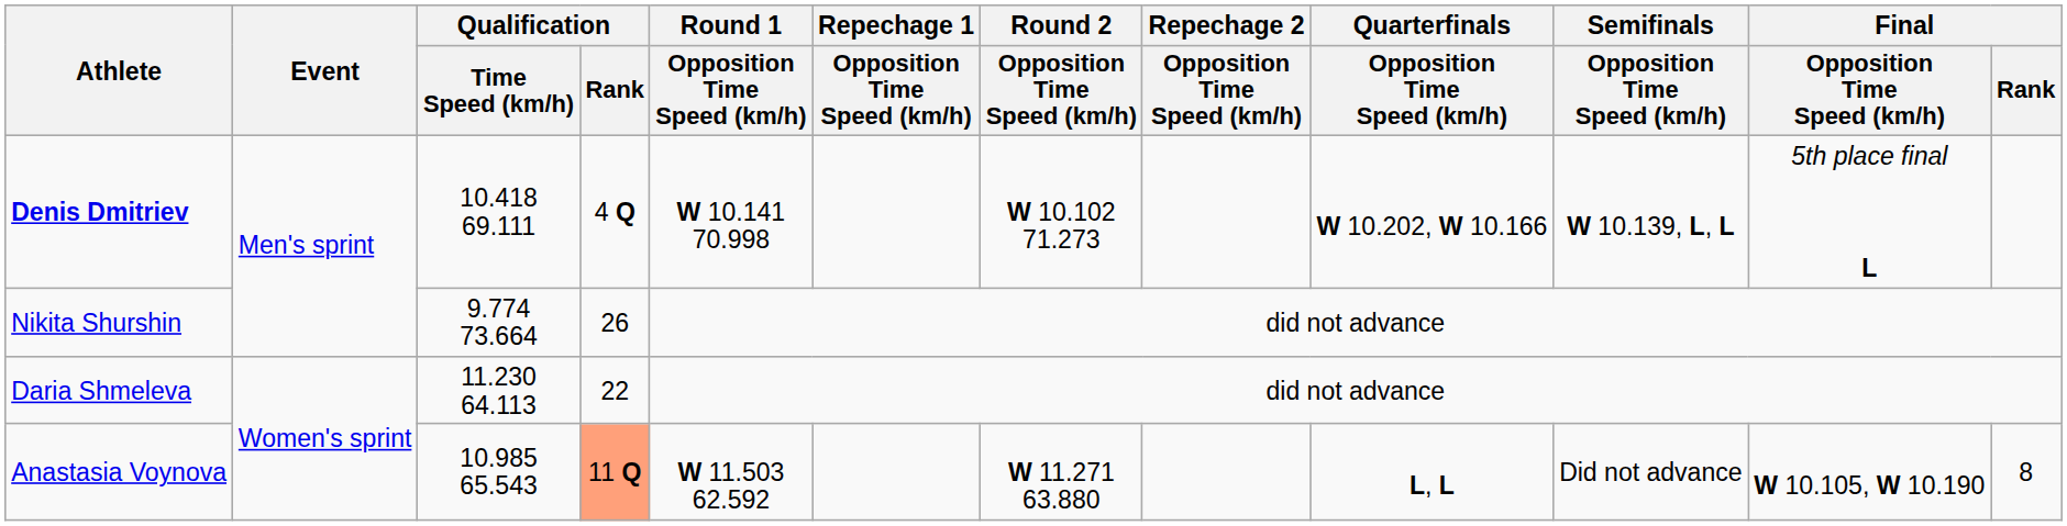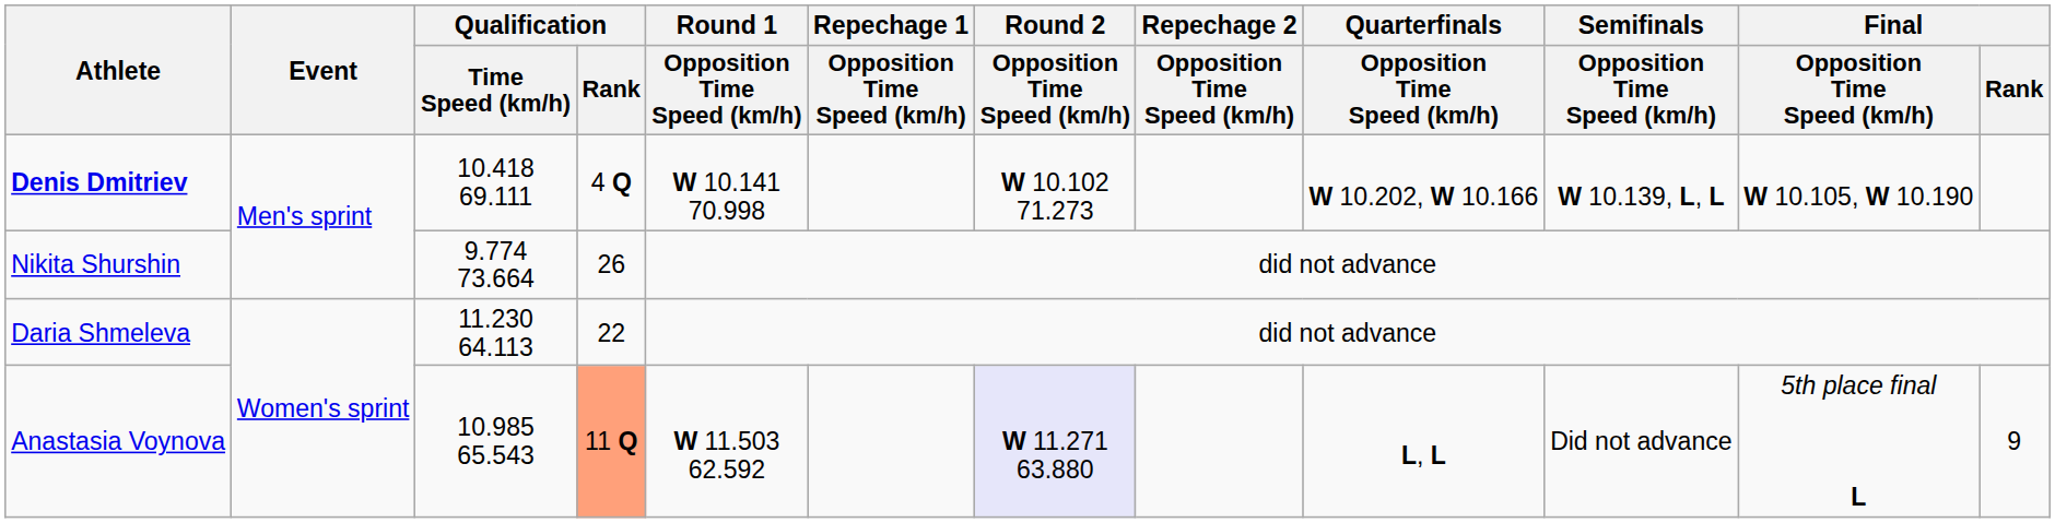 <table class="wikitable" style="font-size:90%">
 <tr>
 <th rowspan=2>Athlete</th>
 <th rowspan=2>Event</th>
 <th colspan=2>Qualification</th>
 <th>Round 1</th>
 <th>Repechage 1</th>
 <th>Round 2</th>
 <th>Repechage 2</th>
 <th>Quarterfinals</th>
 <th>Semifinals</th>
 <th colspan=2>Final</th>
 </tr>
 <tr style="font-size:95%">
 <th>Time<br>Speed (km/h)</th>
 <th>Rank</th>
 <th>Opposition<br>Time<br>Speed (km/h)</th>
 <th>Opposition<br>Time<br>Speed (km/h)</th>
 <th>Opposition<br>Time<br>Speed (km/h)</th>
 <th>Opposition<br>Time<br>Speed (km/h)</th>
 <th>Opposition<br>Time<br>Speed (km/h)</th>
 <th>Opposition<br>Time<br>Speed (km/h)</th>
 <th>Opposition<br>Time<br>Speed (km/h)</th>
 <th>Rank</th>
 </tr>
 <tr align=center>
 <td align=left><strong><a href='#'>Denis Dmitriev</a></strong></td>
 <td align=left rowspan=2><a href='#'>Men's sprint</a></td>
 <td>10.418<br>69.111</td>
 <td>4 <strong>Q</strong></td>
 <td><br><strong>W</strong> 10.141<br>70.998</td>
 <td></td>
 <td><br><strong>W</strong> 10.102<br>71.273</td>
 <td></td>
 <td><br><strong>W</strong> 10.202, <strong>W</strong> 10.166</td>
 <td><br><strong>W</strong> 10.139, <strong>L</strong>, <strong>L</strong></td>
-<td><em>5th place final</em><br><br><br><br><strong>L</strong></td>
+<td><br><strong>W</strong>  10.105, <strong>W</strong>  10.190</td>
 <td></td>
 </tr>
 <tr align=center>
 <td align=left><a href='#'>Nikita Shurshin</a></td>
 <td>9.774<br>73.664</td>
 <td>26</td>
 <td colspan=8>did not advance</td>
 </tr>
 <tr align=center>
 <td align=left><a href='#'>Daria Shmeleva</a></td>
 <td align=left rowspan=2><a href='#'>Women's sprint</a></td>
 <td>11.230<br>64.113</td>
 <td>22</td>
 <td colspan=9>did not advance</td>
 </tr>
 <tr align=center>
 <td align=left><a href='#'>Anastasia Voynova</a></td>
 <td>10.985<br>65.543</td>
 <td style="background: lightsalmon;">11 <strong>Q</strong></td>
 <td><br><strong>W</strong> 11.503<br>62.592</td>
 <td></td>
-<td><br><strong>W</strong> 11.271<br>63.880</td>
+<td style="background: lavender;"><br><strong>W</strong> 11.271<br>63.880</td>
 <td></td>
 <td><br><strong>L</strong>,  <strong>L</strong></td>
 <td>Did not advance</td>
-<td><br><strong>W</strong>  10.105, <strong>W</strong>  10.190</td>
-<td>8</td>
+<td><em>5th place final</em><br><br><br><br><strong>L</strong></td>
+<td>9</td>
 </tr>
 </table>
